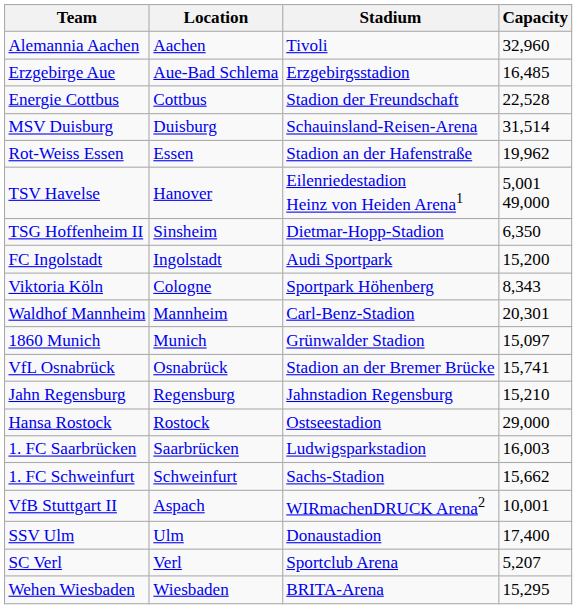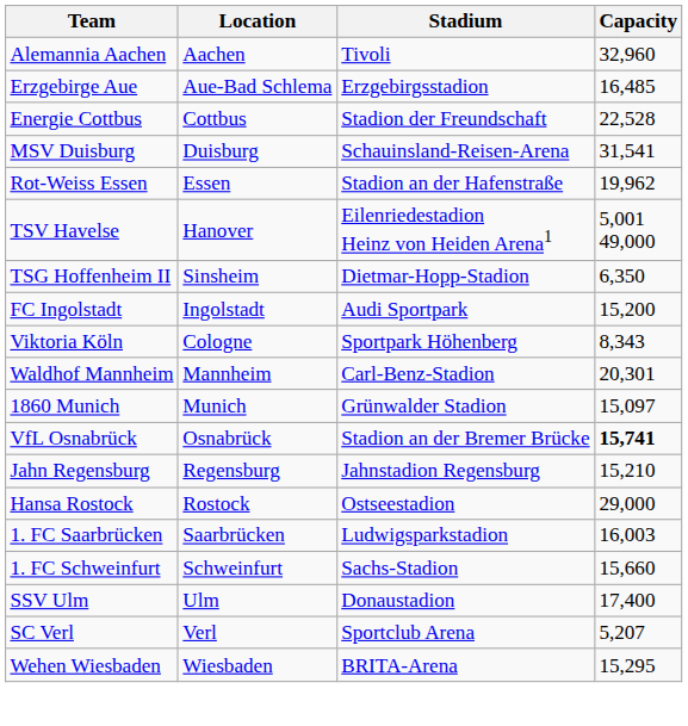 <table class="wikitable sortable" style="text-align:left;">
 <tr>
 <th>Team</th>
 <th>Location</th>
 <th>Stadium</th>
 <th>Capacity</th>
 </tr>
 <tr>
 <td data-sort-value="Aachen"><a href='#'>Alemannia Aachen</a></td>
 <td><a href='#'>Aachen</a></td>
 <td><a href='#'>Tivoli</a></td>
 <td>32,960</td>
 </tr>
 <tr>
 <td data-sort-value="Aue"><a href='#'>Erzgebirge Aue</a></td>
 <td><a href='#'>Aue-Bad Schlema</a></td>
 <td><a href='#'>Erzgebirgsstadion</a></td>
 <td>16,485</td>
 </tr>
 <tr>
 <td data-sort-value="Cottbus"><a href='#'>Energie Cottbus</a></td>
 <td><a href='#'>Cottbus</a></td>
 <td><a href='#'>Stadion der Freundschaft</a></td>
 <td>22,528</td>
 </tr>
 <tr>
 <td data-sort-value="Duisburg"><a href='#'>MSV Duisburg</a></td>
 <td><a href='#'>Duisburg</a></td>
 <td><a href='#'>Schauinsland-Reisen-Arena</a></td>
-<td>31,514</td>
+<td>31,541</td>
 </tr>
 <tr>
 <td data-sort-value="Essen"><a href='#'>Rot-Weiss Essen</a></td>
 <td><a href='#'>Essen</a></td>
 <td><a href='#'>Stadion an der Hafenstraße</a></td>
 <td>19,962</td>
 </tr>
 <tr>
 <td data-sort-value="Havelse"><a href='#'>TSV Havelse</a></td>
 <td><a href='#'>Hanover</a></td>
 <td><a href='#'>Eilenriedestadion</a><br><a href='#'>Heinz von Heiden Arena</a><sup>1</sup></td>
 <td>5,001<br>49,000</td>
 </tr>
 <tr>
 <td data-sort-value="Hoffenheim"><a href='#'>TSG Hoffenheim II</a></td>
 <td><a href='#'>Sinsheim</a></td>
 <td><a href='#'>Dietmar-Hopp-Stadion</a></td>
 <td>6,350</td>
 </tr>
 <tr>
 <td data-sort-value="Ingolstadt"><a href='#'>FC Ingolstadt</a></td>
 <td><a href='#'>Ingolstadt</a></td>
 <td><a href='#'>Audi Sportpark</a></td>
 <td>15,200</td>
 </tr>
 <tr>
 <td data-sort-value="Koln"><a href='#'>Viktoria Köln</a></td>
 <td><a href='#'>Cologne</a></td>
 <td><a href='#'>Sportpark Höhenberg</a></td>
 <td>8,343</td>
 </tr>
 <tr>
 <td data-sort-value="Mannheim"><a href='#'>Waldhof Mannheim</a></td>
 <td><a href='#'>Mannheim</a></td>
 <td><a href='#'>Carl-Benz-Stadion</a></td>
 <td>20,301</td>
 </tr>
 <tr>
 <td data-sort-value="Munich"><a href='#'>1860 Munich</a></td>
 <td><a href='#'>Munich</a></td>
 <td><a href='#'>Grünwalder Stadion</a></td>
 <td>15,097</td>
 </tr>
 <tr>
 <td data-sort-value="Osnabruck"><a href='#'>VfL Osnabrück</a></td>
 <td><a href='#'>Osnabrück</a></td>
 <td><a href='#'>Stadion an der Bremer Brücke</a></td>
-<td>15,741</td>
+<td><strong>15,741</strong></td>
 </tr>
 <tr>
 <td data-sort-value="Regensburg"><a href='#'>Jahn Regensburg</a></td>
 <td><a href='#'>Regensburg</a></td>
 <td><a href='#'>Jahnstadion Regensburg</a></td>
 <td>15,210</td>
 </tr>
 <tr>
 <td data-sort-value="Rostock"><a href='#'>Hansa Rostock</a></td>
 <td><a href='#'>Rostock</a></td>
 <td><a href='#'>Ostseestadion</a></td>
 <td>29,000</td>
 </tr>
 <tr>
 <td data-sort-value="Saarbrucken"><a href='#'>1. FC Saarbrücken</a></td>
 <td><a href='#'>Saarbrücken</a></td>
 <td><a href='#'>Ludwigsparkstadion</a></td>
 <td>16,003</td>
 </tr>
 <tr>
 <td data-sort-value="Schweinfurt"><a href='#'>1. FC Schweinfurt</a></td>
 <td><a href='#'>Schweinfurt</a></td>
 <td><a href='#'>Sachs-Stadion</a></td>
-<td>15,662</td>
-</tr>
-<tr>
-<td data-sort-value="Stuttgart"><a href='#'>VfB Stuttgart II</a></td>
-<td><a href='#'>Aspach</a></td>
-<td><a href='#'>WIRmachenDRUCK Arena</a><sup>2</sup></td>
-<td>10,001</td>
+<td>15,660</td>
 </tr>
 <tr>
 <td data-sort-value="Ulm"><a href='#'>SSV Ulm</a></td>
 <td><a href='#'>Ulm</a></td>
 <td><a href='#'>Donaustadion</a></td>
 <td>17,400</td>
 </tr>
 <tr>
 <td data-sort-value="Verl"><a href='#'>SC Verl</a></td>
 <td><a href='#'>Verl</a></td>
 <td><a href='#'>Sportclub Arena</a></td>
 <td>5,207</td>
 </tr>
 <tr>
 <td data-sort-value="Wiesbaden"><a href='#'>Wehen Wiesbaden</a></td>
 <td><a href='#'>Wiesbaden</a></td>
 <td><a href='#'>BRITA-Arena</a></td>
 <td>15,295</td>
 </tr>
 </table>
